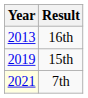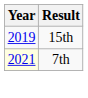 <table class="wikitable" style="text-align:center">
 <tr>
 <th>Year</th>
 <th>Result</th>
-</tr>
-<tr>
-<td><a href='#'>2013</a></td>
-<td>16th</td>
 </tr>
 <tr>
 <td><a href='#'>2019</a></td>
 <td>15th</td>
 </tr>
 <tr>
 <td style="background: lightyellow;"><a href='#'>2021</a></td>
 <td>7th</td>
 </tr>
 </table>
